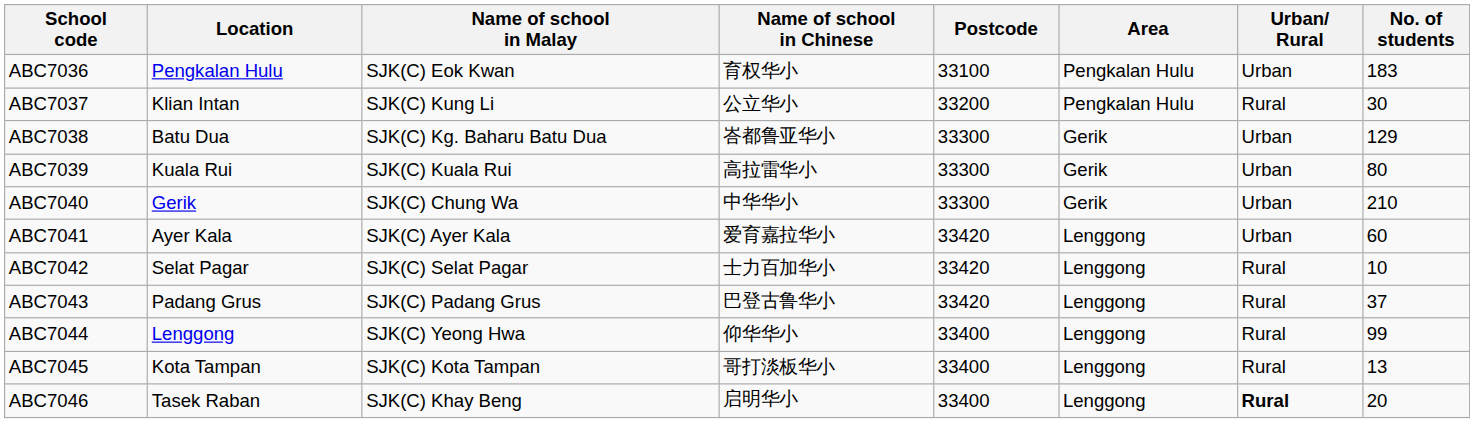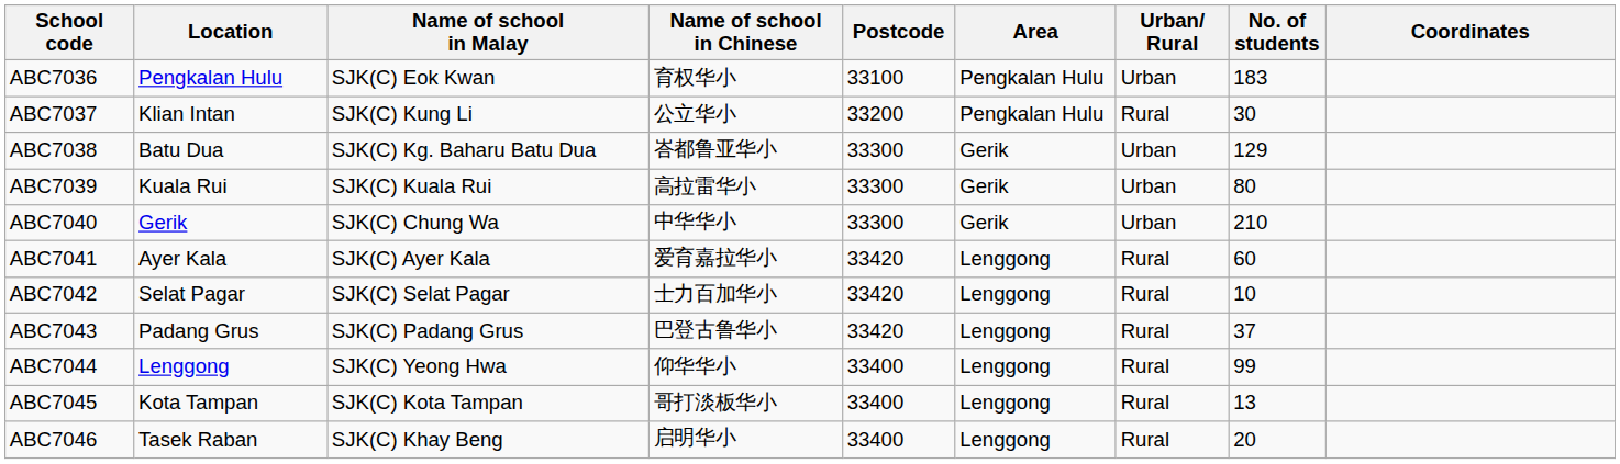 <table class="wikitable sortable" style="width:100%">
 <tr>
 <th style="width:8%">School<br>code</th>
 <th style="width:12%">Location</th>
 <th style="width:20%">Name of school<br>in Malay</th>
 <th style="width:12%">Name of school<br>in Chinese</th>
 <th style="width:7%">Postcode</th>
 <th style="width:10%">Area</th>
 <th style="width:7%">Urban/<br>Rural</th>
 <th style="width:6%">No. of<br>students</th>
+<th style="width:18% white-space: nowrap;">Coordinates</th>
 </tr>
 <tr>
 <td>ABC7036</td>
 <td><a href='#'>Pengkalan Hulu</a></td>
 <td>SJK(C) Eok Kwan</td>
 <td>育权华小</td>
 <td>33100</td>
 <td>Pengkalan Hulu</td>
 <td>Urban</td>
 <td>183</td>
+<td></td>
 </tr>
 <tr>
 <td>ABC7037</td>
 <td>Klian Intan</td>
 <td>SJK(C) Kung Li</td>
 <td>公立华小</td>
 <td>33200</td>
 <td>Pengkalan Hulu</td>
 <td>Rural</td>
 <td>30</td>
+<td></td>
 </tr>
 <tr>
 <td>ABC7038</td>
 <td>Batu Dua</td>
 <td>SJK(C) Kg. Baharu Batu Dua</td>
 <td>峇都鲁亚华小</td>
 <td>33300</td>
 <td>Gerik</td>
 <td>Urban</td>
 <td>129</td>
+<td></td>
 </tr>
 <tr>
 <td>ABC7039</td>
 <td>Kuala Rui</td>
 <td>SJK(C) Kuala Rui</td>
 <td>高拉雷华小</td>
 <td>33300</td>
 <td>Gerik</td>
 <td>Urban</td>
 <td>80</td>
+<td></td>
 </tr>
 <tr>
 <td>ABC7040</td>
 <td><a href='#'>Gerik</a></td>
 <td>SJK(C) Chung Wa</td>
 <td>中华华小</td>
 <td>33300</td>
 <td>Gerik</td>
 <td>Urban</td>
 <td>210</td>
+<td></td>
 </tr>
 <tr>
 <td>ABC7041</td>
 <td>Ayer Kala</td>
 <td>SJK(C) Ayer Kala</td>
 <td>爱育嘉拉华小</td>
 <td>33420</td>
 <td>Lenggong</td>
-<td>Urban</td>
+<td>Rural</td>
 <td>60</td>
+<td></td>
 </tr>
 <tr>
 <td>ABC7042</td>
 <td>Selat Pagar</td>
 <td>SJK(C) Selat Pagar</td>
 <td>士力百加华小</td>
 <td>33420</td>
 <td>Lenggong</td>
 <td>Rural</td>
 <td>10</td>
+<td></td>
 </tr>
 <tr>
 <td>ABC7043</td>
 <td>Padang Grus</td>
 <td>SJK(C) Padang Grus</td>
 <td>巴登古鲁华小</td>
 <td>33420</td>
 <td>Lenggong</td>
 <td>Rural</td>
 <td>37</td>
+<td></td>
 </tr>
 <tr>
 <td>ABC7044</td>
 <td><a href='#'>Lenggong</a></td>
 <td>SJK(C) Yeong Hwa</td>
 <td>仰华华小</td>
 <td>33400</td>
 <td>Lenggong</td>
 <td>Rural</td>
 <td>99</td>
+<td></td>
 </tr>
 <tr>
 <td>ABC7045</td>
 <td>Kota Tampan</td>
 <td>SJK(C) Kota Tampan</td>
 <td>哥打淡板华小</td>
 <td>33400</td>
 <td>Lenggong</td>
 <td>Rural</td>
 <td>13</td>
+<td></td>
 </tr>
 <tr>
 <td>ABC7046</td>
 <td>Tasek Raban</td>
 <td>SJK(C) Khay Beng</td>
 <td>启明华小</td>
 <td>33400</td>
 <td>Lenggong</td>
-<td><strong>Rural</strong></td>
+<td>Rural</td>
 <td>20</td>
+<td></td>
 </tr>
 </table>
